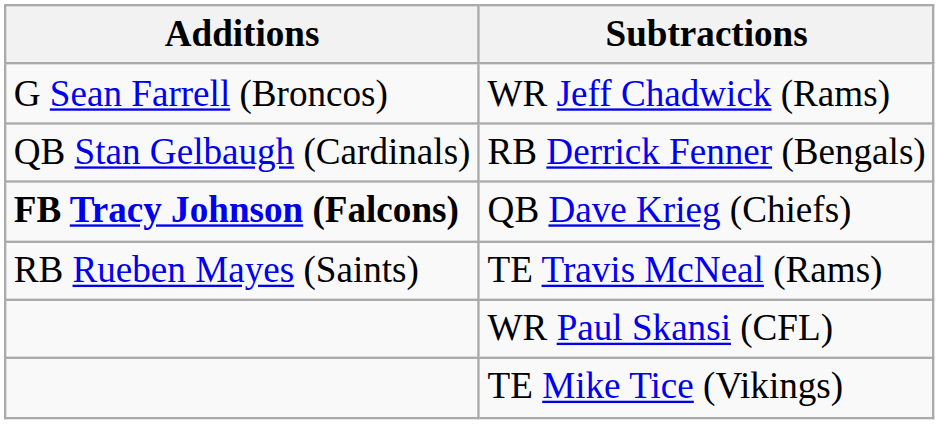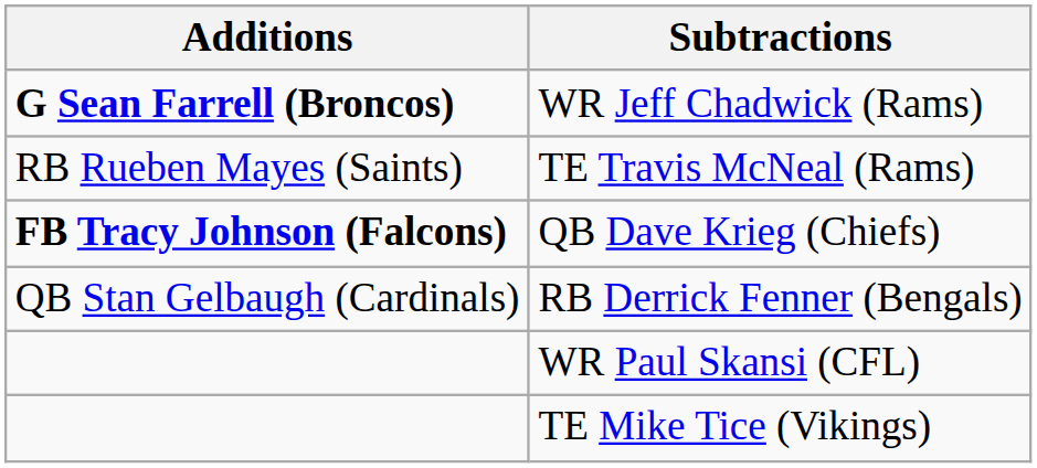 <table class="wikitable">
 <tr>
 <th>Additions</th>
 <th>Subtractions</th>
 </tr>
 <tr>
-<td>G <a href='#'>Sean Farrell</a> (Broncos)</td>
+<td><strong>G <a href='#'>Sean Farrell</a> (Broncos)</strong></td>
 <td>WR <a href='#'>Jeff Chadwick</a> (Rams)</td>
 </tr>
 <tr>
-<td>QB <a href='#'>Stan Gelbaugh</a> (Cardinals)</td>
-<td>RB <a href='#'>Derrick Fenner</a> (Bengals)</td>
+<td>RB <a href='#'>Rueben Mayes</a> (Saints)</td>
+<td>TE <a href='#'>Travis McNeal</a> (Rams)</td>
 </tr>
 <tr>
 <td><strong>FB <a href='#'>Tracy Johnson</a> (Falcons)</strong></td>
 <td>QB <a href='#'>Dave Krieg</a> (Chiefs)</td>
 </tr>
 <tr>
-<td>RB <a href='#'>Rueben Mayes</a> (Saints)</td>
-<td>TE <a href='#'>Travis McNeal</a> (Rams)</td>
+<td>QB <a href='#'>Stan Gelbaugh</a> (Cardinals)</td>
+<td>RB <a href='#'>Derrick Fenner</a> (Bengals)</td>
 </tr>
 <tr>
 <td></td>
 <td>WR <a href='#'>Paul Skansi</a> (CFL)</td>
 </tr>
 <tr>
 <td></td>
 <td>TE <a href='#'>Mike Tice</a> (Vikings)</td>
 </tr>
 </table>
